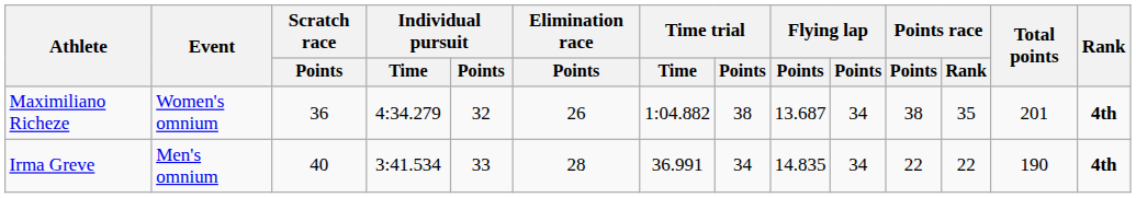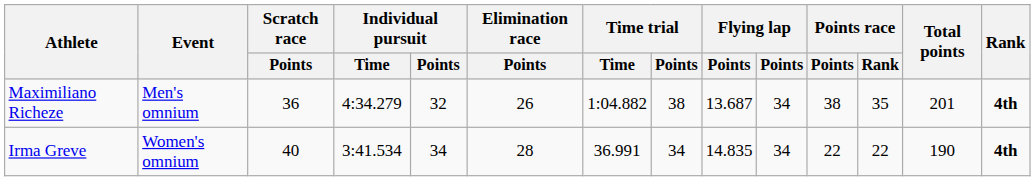 <table class="wikitable" style="font-size:90%">
 <tr>
 <th rowspan=2>Athlete</th>
 <th rowspan=2>Event</th>
 <th>Scratch race</th>
 <th colspan=2>Individual pursuit</th>
 <th>Elimination race</th>
 <th colspan=2>Time trial</th>
 <th colspan=2>Flying lap</th>
 <th colspan=2>Points race</th>
 <th rowspan=2>Total points</th>
 <th rowspan=2>Rank</th>
 </tr>
 <tr style="font-size:95%">
 <th>Points</th>
 <th>Time</th>
 <th>Points</th>
 <th>Points</th>
 <th>Time</th>
 <th>Points</th>
 <th>Points</th>
 <th>Points</th>
 <th>Points</th>
 <th>Rank</th>
 </tr>
 <tr align=center>
 <td align=left><a href='#'>Maximiliano Richeze</a></td>
-<td align=left><a href='#'>Women's omnium</a></td>
+<td align=left><a href='#'>Men's omnium</a></td>
 <td>36</td>
 <td>4:34.279</td>
 <td>32</td>
 <td>26</td>
 <td>1:04.882</td>
 <td>38</td>
 <td>13.687</td>
 <td>34</td>
 <td>38</td>
 <td>35</td>
 <td>201</td>
 <td><strong>4th</strong></td>
 </tr>
 <tr align=center>
 <td align=left><a href='#'>Irma Greve</a></td>
-<td align=left><a href='#'>Men's omnium</a></td>
+<td align=left><a href='#'>Women's omnium</a></td>
 <td>40</td>
 <td>3:41.534</td>
-<td>33</td>
+<td>34</td>
 <td>28</td>
 <td>36.991</td>
 <td>34</td>
 <td>14.835</td>
 <td>34</td>
 <td>22</td>
 <td>22</td>
 <td>190</td>
 <td><strong>4th</strong></td>
 </tr>
 </table>
